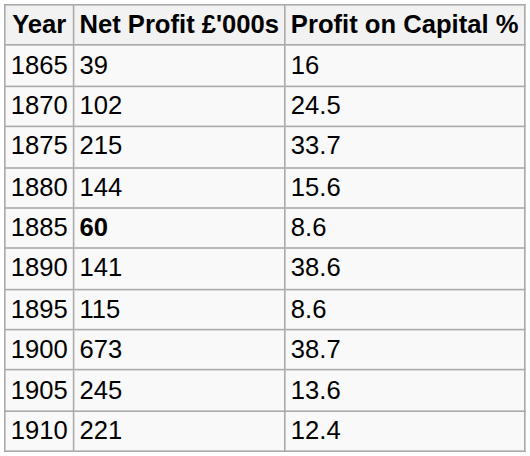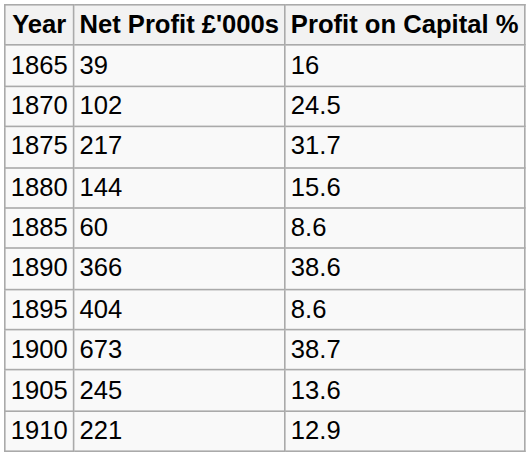 <table class="wikitable floatleft" border="1">
 <tr>
 <th>Year</th>
 <th>Net Profit £'000s</th>
 <th>Profit on Capital %</th>
 </tr>
 <tr>
 <td>1865</td>
 <td>39</td>
 <td>16</td>
 </tr>
 <tr>
 <td>1870</td>
 <td>102</td>
 <td>24.5</td>
 </tr>
 <tr>
 <td>1875</td>
-<td>215</td>
-<td>33.7</td>
+<td>217</td>
+<td>31.7</td>
 </tr>
 <tr>
 <td>1880</td>
 <td>144</td>
 <td>15.6</td>
 </tr>
 <tr>
 <td>1885</td>
-<td><strong>60</strong></td>
+<td>60</td>
 <td>8.6</td>
 </tr>
 <tr>
 <td>1890</td>
-<td>141</td>
+<td>366</td>
 <td>38.6</td>
 </tr>
 <tr>
 <td>1895</td>
-<td>115</td>
+<td>404</td>
 <td>8.6</td>
 </tr>
 <tr>
 <td>1900</td>
 <td>673</td>
 <td>38.7</td>
 </tr>
 <tr>
 <td>1905</td>
 <td>245</td>
 <td>13.6</td>
 </tr>
 <tr>
 <td>1910</td>
 <td>221</td>
-<td>12.4</td>
+<td>12.9</td>
 </tr>
 </table>
